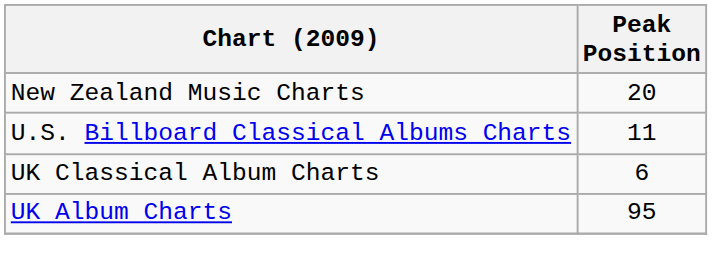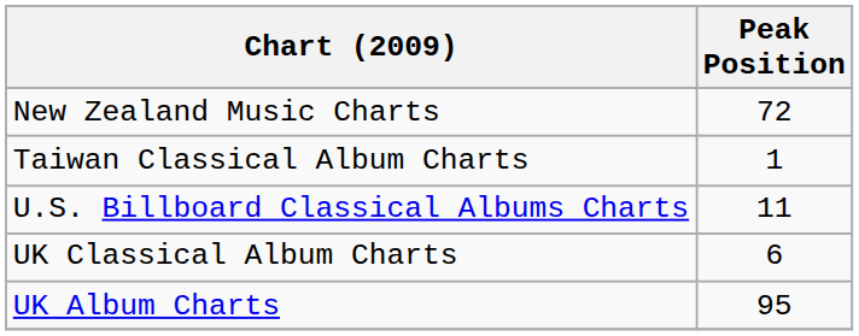 <table class="wikitable">
 <tr>
 <th align="left">Chart (2009)</th>
 <th align="left">Peak<br>Position</th>
 </tr>
 <tr>
 <td align="left">New Zealand Music Charts</td>
-<td align="center">20</td>
+<td align="center">72</td>
+</tr>
+<tr>
+<td align="left">Taiwan Classical Album Charts</td>
+<td align="center">1</td>
 </tr>
 <tr>
 <td align="left">U.S. <a href='#'>Billboard Classical Albums Charts</a></td>
 <td align="center">11</td>
 </tr>
 <tr>
 <td align="left">UK Classical Album Charts</td>
 <td align="center">6</td>
 </tr>
 <tr>
 <td align="left"><a href='#'>UK Album Charts</a></td>
 <td align="center">95</td>
 </tr>
 <tr>
 </tr>
 </table>
